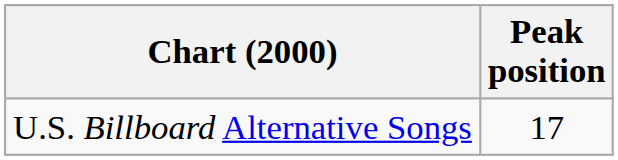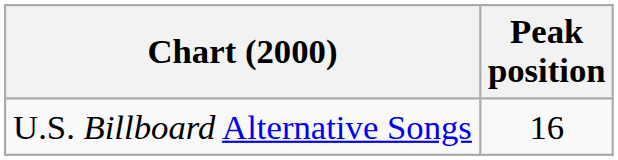 <table class="wikitable">
 <tr>
 <th>Chart (2000)</th>
 <th>Peak<br>position</th>
 </tr>
 <tr>
 <td>U.S. <em>Billboard</em> <a href='#'>Alternative Songs</a></td>
-<td align="center">17</td>
+<td align="center">16</td>
 </tr>
 </table>
